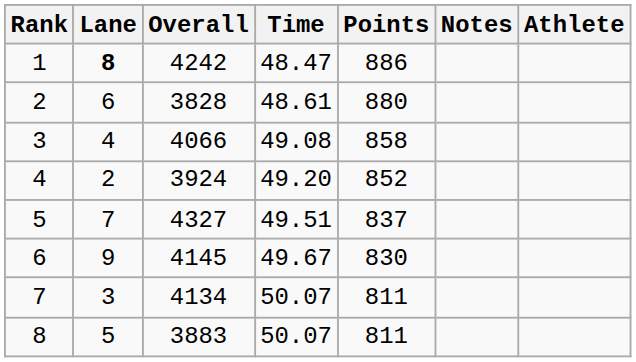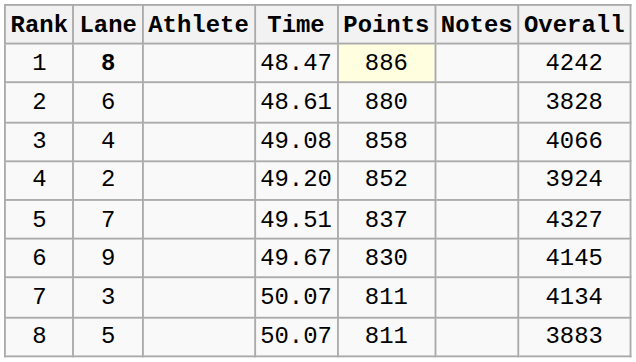 <table class="wikitable sortable" style="text-align:center">
 <tr>
 <th>Rank</th>
 <th>Lane</th>
-<th>Overall</th>
+<th>Athlete</th>
 <th>Time</th>
 <th>Points</th>
 <th>Notes</th>
-<th>Athlete</th>
+<th>Overall</th>
 </tr>
 <tr>
 <td>1</td>
 <td><strong>8</strong></td>
+<td align="left"></td>
+<td>48.47</td>
+<td style="background: lightyellow;">886</td>
+<td></td>
 <td>4242</td>
-<td>48.47</td>
-<td>886</td>
-<td></td>
-<td align="left"></td>
 </tr>
 <tr>
 <td>2</td>
 <td>6</td>
-<td>3828</td>
+<td align="left"></td>
 <td>48.61</td>
 <td>880</td>
 <td></td>
-<td align="left"></td>
+<td>3828</td>
 </tr>
 <tr>
 <td>3</td>
 <td>4</td>
-<td>4066</td>
+<td align="left"></td>
 <td>49.08</td>
 <td>858</td>
 <td></td>
-<td align="left"></td>
+<td>4066</td>
 </tr>
 <tr>
 <td>4</td>
 <td>2</td>
-<td>3924</td>
+<td align="left"></td>
 <td>49.20</td>
 <td>852</td>
 <td></td>
-<td align="left"></td>
+<td>3924</td>
 </tr>
 <tr>
 <td>5</td>
 <td>7</td>
-<td>4327</td>
+<td align="left"></td>
 <td>49.51</td>
 <td>837</td>
 <td></td>
-<td align="left"></td>
+<td>4327</td>
 </tr>
 <tr>
 <td>6</td>
 <td>9</td>
-<td>4145</td>
+<td align="left"></td>
 <td>49.67</td>
 <td>830</td>
 <td></td>
-<td align="left"></td>
+<td>4145</td>
 </tr>
 <tr>
 <td>7</td>
 <td>3</td>
-<td>4134</td>
+<td align="left"></td>
 <td>50.07</td>
 <td>811</td>
 <td></td>
-<td align="left"></td>
+<td>4134</td>
 </tr>
 <tr>
 <td>8</td>
 <td>5</td>
-<td>3883</td>
+<td align="left"></td>
 <td>50.07</td>
 <td>811</td>
 <td></td>
-<td align="left"></td>
+<td>3883</td>
 </tr>
 </table>
